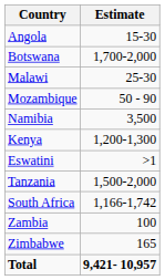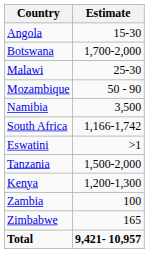 <table class="wikitable sortable floatright">
 <tr>
 <th>Country</th>
 <th>Estimate</th>
 </tr>
 <tr>
 <td> <a href='#'>Angola</a></td>
 <td align="right">15-30 </td>
 </tr>
 <tr>
 <td> <a href='#'>Botswana</a></td>
 <td align="right">1,700-2,000 </td>
 </tr>
 <tr>
 <td> <a href='#'>Malawi</a></td>
 <td align="right">25-30</td>
 </tr>
 <tr>
 <td> <a href='#'>Mozambique</a></td>
 <td align="right">50 - 90</td>
 </tr>
 <tr>
 <td> <a href='#'>Namibia</a></td>
 <td align="right">3,500</td>
 </tr>
 <tr>
-<td> <a href='#'>Kenya</a></td>
-<td align="right">1,200-1,300 </td>
+<td> <a href='#'>South Africa</a></td>
+<td align="right">1,166-1,742 </td>
 </tr>
 <tr>
 <td> <a href='#'>Eswatini</a></td>
 <td align="right">>1 </td>
 </tr>
 <tr>
 <td> <a href='#'>Tanzania</a></td>
 <td align="right">1,500-2,000 </td>
 </tr>
 <tr>
-<td> <a href='#'>South Africa</a></td>
-<td align="right">1,166-1,742 </td>
+<td> <a href='#'>Kenya</a></td>
+<td align="right">1,200-1,300 </td>
 </tr>
 <tr>
 <td> <a href='#'>Zambia</a></td>
 <td align="right">100</td>
 </tr>
 <tr>
 <td> <a href='#'>Zimbabwe</a></td>
 <td align="right">165</td>
 </tr>
 <tr>
 <td><strong>Total</strong></td>
 <td align="right"><strong> 9,421- 10,957</strong></td>
 </tr>
 </table>
